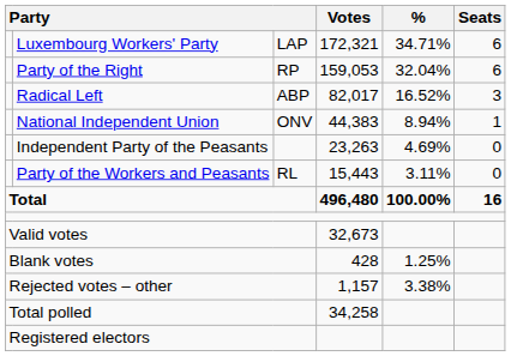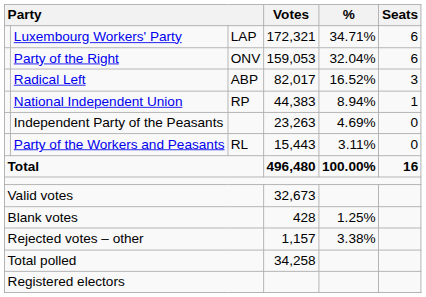 <table class="wikitable" border="1" style="text-align:right;">
 <tr>
 <th style="text-align:left;" valign=bottom colspan=3>Party</th>
 <th align=center valign=bottom width="50">Votes</th>
 <th align=center valign=bottom width="50">%</th>
 <th align=center>Seats</th>
 </tr>
 <tr>
 <td></td>
 <td align=left><a href='#'>Luxembourg Workers' Party</a></td>
 <td align=left>LAP</td>
 <td>172,321</td>
 <td>34.71%</td>
 <td>6</td>
 </tr>
 <tr>
 <td></td>
 <td align=left><a href='#'>Party of the Right</a></td>
-<td align=left>RP</td>
+<td align=left>ONV</td>
 <td>159,053</td>
 <td>32.04%</td>
 <td>6</td>
 </tr>
 <tr>
 <td></td>
 <td align=left><a href='#'>Radical Left</a></td>
 <td align=left>ABP</td>
 <td>82,017</td>
 <td>16.52%</td>
 <td>3</td>
 </tr>
 <tr>
 <td></td>
 <td align=left><a href='#'>National Independent Union</a></td>
-<td align=left>ONV</td>
+<td align=left>RP</td>
 <td>44,383</td>
 <td>8.94%</td>
 <td>1</td>
 </tr>
 <tr>
 <td></td>
 <td align=left>Independent Party of the Peasants</td>
 <td align=left></td>
 <td>23,263</td>
 <td>4.69%</td>
 <td>0</td>
 </tr>
 <tr>
 <td></td>
 <td align=left><a href='#'>Party of the Workers and Peasants</a></td>
 <td align=left>RL</td>
 <td>15,443</td>
 <td>3.11%</td>
 <td>0</td>
 </tr>
 <tr style="font-weight:bold">
 <td align=left colspan=3>Total</td>
 <td>496,480</td>
 <td>100.00%</td>
 <td>16</td>
 </tr>
 <tr>
 <td colspan=6 height="2"></td>
 </tr>
 <tr>
 <td align=left colspan=3>Valid votes</td>
 <td>32,673</td>
 <td></td>
 <td></td>
 </tr>
 <tr>
 <td align=left colspan=3>Blank votes</td>
 <td>428</td>
 <td>1.25%</td>
 <td></td>
 </tr>
 <tr>
 <td align=left colspan=3>Rejected votes – other</td>
 <td>1,157</td>
 <td>3.38%</td>
 <td></td>
 </tr>
 <tr>
 <td align=left colspan=3>Total polled</td>
 <td>34,258</td>
 <td></td>
 <td></td>
 </tr>
 <tr>
 <td align=left colspan=3>Registered electors</td>
 <td></td>
 <td></td>
 <td></td>
 </tr>
 </table>
